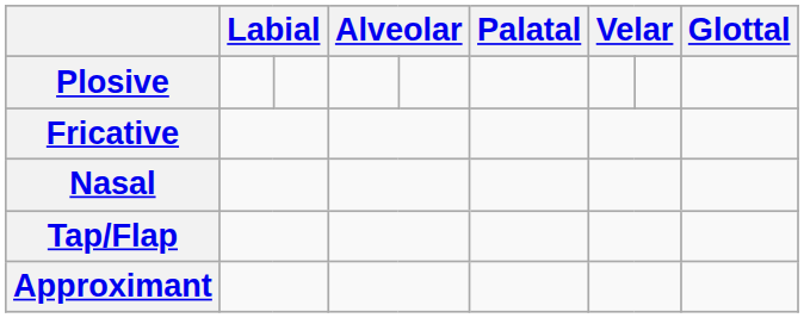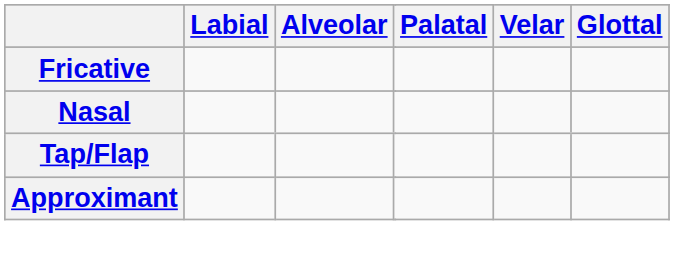 <table class="wikitable" style="text-align:center">
 <tr>
 <th></th>
 <th colspan="2"><a href='#'>Labial</a></th>
 <th colspan="2"><a href='#'>Alveolar</a></th>
 <th><a href='#'>Palatal</a></th>
 <th colspan="2"><a href='#'>Velar</a></th>
 <th><a href='#'>Glottal</a></th>
-</tr>
-<tr>
-<th><a href='#'>Plosive</a></th>
-<td></td>
-<td></td>
-<td></td>
-<td></td>
-<td></td>
-<td></td>
-<td></td>
-<td></td>
 </tr>
 <tr>
 <th><a href='#'>Fricative</a></th>
 <td colspan="2"></td>
 <td colspan="2"></td>
 <td></td>
 <td colspan="2"></td>
 <td></td>
 </tr>
 <tr>
 <th><a href='#'>Nasal</a></th>
 <td colspan="2" width="20px" style="border-right: 0;"></td>
 <td colspan="2" width="20px" style="border-right: 0;"></td>
 <td></td>
 <td colspan="2" width="20px" style="border-right: 0;"></td>
 <td></td>
 </tr>
 <tr>
 <th><a href='#'>Tap/Flap</a></th>
 <td colspan="2"></td>
 <td colspan="2"></td>
 <td></td>
 <td colspan="2"></td>
 <td></td>
 </tr>
 <tr>
 <th><a href='#'>Approximant</a></th>
 <td colspan="2"></td>
 <td colspan="2"></td>
 <td></td>
 <td colspan="2"></td>
 <td></td>
 </tr>
 </table>
